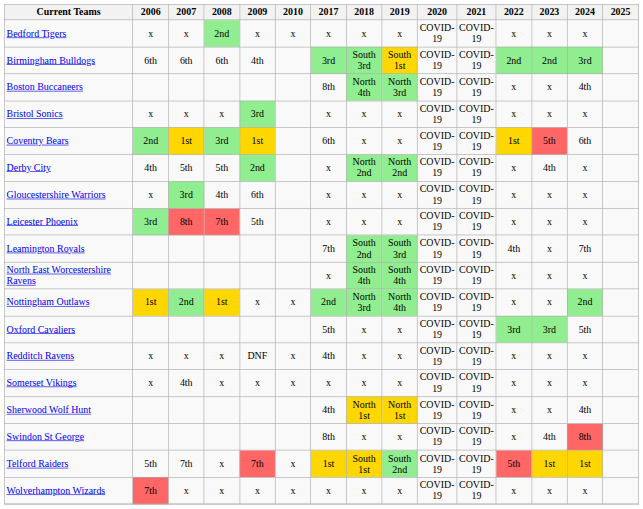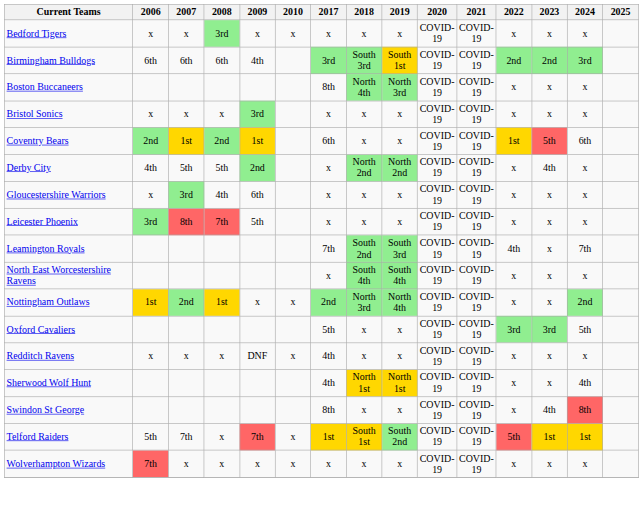 <table class="wikitable sortable" style="text-align:center;">
 <tr>
 <th width=200>Current Teams</th>
 <th width=50>2006</th>
 <th width=50>2007</th>
 <th width=50>2008</th>
 <th width=50>2009</th>
 <th width=50>2010</th>
 <th width=50>2017</th>
 <th width=50>2018</th>
 <th width=50>2019</th>
 <th width=50>2020</th>
 <th width=50>2021</th>
 <th width=50>2022</th>
 <th width=50>2023</th>
 <th width=50>2024</th>
 <th width=50>2025</th>
 </tr>
 <tr>
 <td style="text-align:left;"><a href='#'>Bedford Tigers</a></td>
 <td>x</td>
 <td>x</td>
-<td bgcolor=#90EE90>2nd</td>
+<td bgcolor=#90EE90>3rd</td>
 <td>x</td>
 <td>x</td>
 <td>x</td>
 <td>x</td>
 <td>x</td>
 <td>COVID-19</td>
 <td>COVID-19</td>
 <td>x</td>
 <td>x</td>
 <td>x</td>
 <td></td>
 </tr>
 <tr>
 <td style="text-align:left;"><a href='#'>Birmingham Bulldogs</a></td>
 <td>6th</td>
 <td>6th</td>
 <td>6th</td>
 <td>4th</td>
 <td></td>
 <td bgcolor=#90EE90>3rd</td>
 <td bgcolor=#90EE90>South 3rd</td>
 <td bgcolor=gold>South 1st</td>
 <td>COVID-19</td>
 <td>COVID-19</td>
 <td bgcolor=#90EE90>2nd</td>
 <td bgcolor=#90EE90>2nd</td>
 <td bgcolor=#90EE90>3rd</td>
 <td></td>
 </tr>
 <tr>
 <td style="text-align:left;"><a href='#'>Boston Buccaneers</a></td>
 <td></td>
 <td></td>
 <td></td>
 <td></td>
 <td></td>
 <td>8th</td>
 <td bgcolor=#90EE90>North 4th</td>
 <td bgcolor=#90EE90>North 3rd</td>
 <td>COVID-19</td>
 <td>COVID-19</td>
 <td>x</td>
 <td>x</td>
-<td>4th</td>
+<td>x</td>
 <td></td>
 </tr>
 <tr>
 <td style="text-align:left;"><a href='#'>Bristol Sonics</a></td>
 <td>x</td>
 <td>x</td>
 <td>x</td>
 <td bgcolor=#90EE90>3rd</td>
 <td></td>
 <td>x</td>
 <td>x</td>
 <td>x</td>
 <td>COVID-19</td>
 <td>COVID-19</td>
 <td>x</td>
 <td>x</td>
 <td>x</td>
 <td></td>
 </tr>
 <tr>
 <td style="text-align:left;"><a href='#'>Coventry Bears</a></td>
 <td bgcolor=#90EE90>2nd</td>
 <td bgcolor=gold>1st</td>
-<td bgcolor=#90EE90>3rd</td>
+<td bgcolor=#90EE90>2nd</td>
 <td bgcolor=gold>1st</td>
 <td></td>
 <td>6th</td>
 <td>x</td>
 <td>x</td>
 <td>COVID-19</td>
 <td>COVID-19</td>
 <td bgcolor=gold>1st</td>
 <td bgcolor=#FF6666>5th</td>
 <td>6th</td>
 <td></td>
 </tr>
 <tr>
 <td style="text-align:left;"><a href='#'>Derby City</a></td>
 <td>4th</td>
 <td>5th</td>
 <td>5th</td>
 <td bgcolor=#90EE90>2nd</td>
 <td></td>
 <td>x</td>
 <td bgcolor=#90EE90>North 2nd</td>
 <td bgcolor=#90EE90>North 2nd</td>
 <td>COVID-19</td>
 <td>COVID-19</td>
 <td>x</td>
 <td>4th</td>
 <td>x</td>
 <td></td>
 </tr>
 <tr>
 <td style="text-align:left;"><a href='#'>Gloucestershire Warriors</a></td>
 <td>x</td>
 <td bgcolor=#90EE90>3rd</td>
 <td>4th</td>
 <td>6th</td>
 <td></td>
 <td>x</td>
 <td>x</td>
 <td>x</td>
 <td>COVID-19</td>
 <td>COVID-19</td>
 <td>x</td>
 <td>x</td>
 <td>x</td>
 <td></td>
 </tr>
 <tr>
 <td style="text-align:left;"><a href='#'>Leicester Phoenix</a></td>
 <td bgcolor=#90EE90>3rd</td>
 <td bgcolor=#FF6666>8th</td>
 <td bgcolor=#FF6666>7th</td>
 <td>5th</td>
 <td></td>
 <td>x</td>
 <td>x</td>
 <td>x</td>
 <td>COVID-19</td>
 <td>COVID-19</td>
 <td>x</td>
 <td>x</td>
 <td>x</td>
 <td></td>
 </tr>
 <tr>
 <td style="text-align:left;"><a href='#'>Leamington Royals</a></td>
 <td></td>
 <td></td>
 <td></td>
 <td></td>
 <td></td>
 <td>7th</td>
 <td bgcolor=#90EE90>South 2nd</td>
 <td bgcolor=#90EE90>South 3rd</td>
 <td>COVID-19</td>
 <td>COVID-19</td>
 <td>4th</td>
 <td>x</td>
 <td>7th</td>
 <td></td>
 </tr>
 <tr>
 <td style="text-align:left;"><a href='#'>North East Worcestershire Ravens</a></td>
 <td></td>
 <td></td>
 <td></td>
 <td></td>
 <td></td>
 <td>x</td>
 <td bgcolor=#90EE90>South 4th</td>
 <td bgcolor=#90EE90>South 4th</td>
 <td>COVID-19</td>
 <td>COVID-19</td>
 <td>x</td>
 <td>x</td>
 <td>x</td>
 <td></td>
 </tr>
 <tr>
 <td style="text-align:left;"><a href='#'>Nottingham Outlaws</a></td>
 <td bgcolor=gold>1st</td>
 <td bgcolor=#90EE90>2nd</td>
 <td bgcolor=gold>1st</td>
 <td>x</td>
 <td>x</td>
 <td bgcolor=#90EE90>2nd</td>
 <td bgcolor=#90EE90>North 3rd</td>
 <td bgcolor=#90EE90>North 4th</td>
 <td>COVID-19</td>
 <td>COVID-19</td>
 <td>x</td>
 <td>x</td>
 <td bgcolor=#90EE90>2nd</td>
 <td></td>
 </tr>
 <tr>
 <td style="text-align:left;"><a href='#'>Oxford Cavaliers</a></td>
 <td></td>
 <td></td>
 <td></td>
 <td></td>
 <td></td>
 <td>5th</td>
 <td>x</td>
 <td>x</td>
 <td>COVID-19</td>
 <td>COVID-19</td>
 <td bgcolor=#90EE90>3rd</td>
 <td bgcolor=#90EE90>3rd</td>
 <td>5th</td>
 <td></td>
 </tr>
 <tr>
 <td style="text-align:left;"><a href='#'>Redditch Ravens</a></td>
 <td>x</td>
 <td>x</td>
 <td>x</td>
 <td>DNF</td>
 <td>x</td>
 <td>4th</td>
 <td>x</td>
 <td>x</td>
 <td>COVID-19</td>
 <td>COVID-19</td>
 <td>x</td>
 <td>x</td>
 <td>x</td>
 <td></td>
 </tr>
 <tr>
-<td style="text-align:left;"><a href='#'>Somerset Vikings</a></td>
-<td>x</td>
-<td>4th</td>
-<td>x</td>
-<td>x</td>
-<td>x</td>
-<td>x</td>
-<td>x</td>
-<td>x</td>
-<td>COVID-19</td>
-<td>COVID-19</td>
-<td>x</td>
-<td>x</td>
-<td>x</td>
-<td></td>
-</tr>
-<tr>
 <td style="text-align:left;"><a href='#'>Sherwood Wolf Hunt</a></td>
 <td></td>
 <td></td>
 <td></td>
 <td></td>
 <td></td>
 <td>4th</td>
 <td bgcolor=gold>North 1st</td>
 <td bgcolor=gold>North 1st</td>
 <td>COVID-19</td>
 <td>COVID-19</td>
 <td>x</td>
 <td>x</td>
 <td>4th</td>
 <td></td>
 </tr>
 <tr>
 <td style="text-align:left;"><a href='#'>Swindon St George</a></td>
 <td></td>
 <td></td>
 <td></td>
 <td></td>
 <td></td>
 <td>8th</td>
 <td>x</td>
 <td>x</td>
 <td>COVID-19</td>
 <td>COVID-19</td>
 <td>x</td>
 <td>4th</td>
 <td bgcolor=#FF6666>8th</td>
 <td></td>
 </tr>
 <tr>
 <td style="text-align:left;"><a href='#'>Telford Raiders</a></td>
 <td>5th</td>
 <td>7th</td>
 <td>x</td>
 <td bgcolor=#FF6666>7th</td>
 <td>x</td>
 <td bgcolor=gold>1st</td>
 <td bgcolor=gold>South 1st</td>
 <td bgcolor=#90EE90>South 2nd</td>
 <td>COVID-19</td>
 <td>COVID-19</td>
 <td bgcolor=#FF6666>5th</td>
 <td bgcolor=gold>1st</td>
 <td bgcolor=gold>1st</td>
 <td></td>
 </tr>
 <tr>
 <td style="text-align:left;"><a href='#'>Wolverhampton Wizards</a></td>
 <td bgcolor=#FF6666>7th</td>
 <td>x</td>
 <td>x</td>
 <td>x</td>
 <td>x</td>
 <td>x</td>
 <td>x</td>
 <td>x</td>
 <td>COVID-19</td>
 <td>COVID-19</td>
 <td>x</td>
 <td>x</td>
 <td>x</td>
 <td></td>
 </tr>
 <tr>
 </tr>
 </table>
